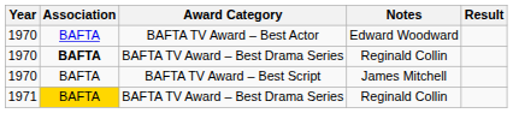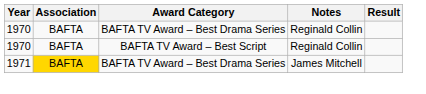 <table class="wikitable" border="1" style="text-align: center">
 <tr>
 <th><strong>Year</strong></th>
 <th><strong>Association</strong></th>
 <th><strong>Award Category</strong></th>
 <th><strong>Notes</strong></th>
 <th><strong>Result</strong></th>
 </tr>
 <tr>
 <td>1970</td>
-<td><a href='#'>BAFTA</a></td>
-<td>BAFTA TV Award – Best Actor</td>
-<td>Edward Woodward</td>
-<td></td>
-</tr>
-<tr>
-<td>1970</td>
-<td><strong>BAFTA</strong></td>
+<td>BAFTA</td>
 <td>BAFTA TV Award – Best Drama Series</td>
 <td>Reginald Collin</td>
 <td></td>
 </tr>
 <tr>
 <td>1970</td>
 <td>BAFTA</td>
 <td>BAFTA TV Award – Best Script</td>
-<td>James Mitchell</td>
+<td>Reginald Collin</td>
 <td></td>
 </tr>
 <tr>
 <td>1971</td>
 <td style="background: gold;">BAFTA</td>
 <td>BAFTA TV Award – Best Drama Series</td>
-<td>Reginald Collin</td>
+<td>James Mitchell</td>
 <td></td>
 </tr>
 </table>
